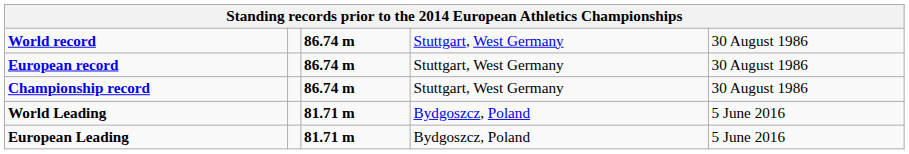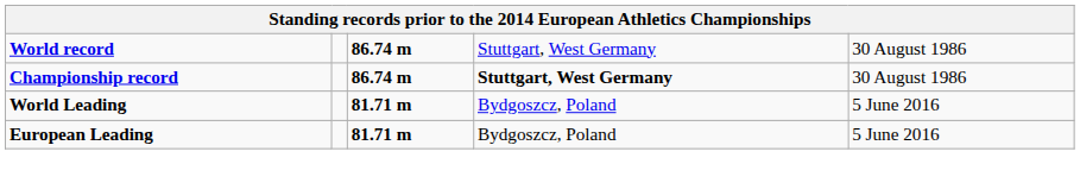 <table class="wikitable" width=75%>
 <tr>
 <th colspan="5">Standing records prior to the 2014 European Athletics Championships</th>
 </tr>
 <tr>
 <td><strong><a href='#'>World record</a></strong></td>
 <td></td>
 <td><strong>86.74 m</strong></td>
 <td><a href='#'>Stuttgart</a>, <a href='#'>West Germany</a></td>
 <td>30 August 1986</td>
 </tr>
 <tr>
-<td><strong><a href='#'>European record</a></strong></td>
-<td></td>
-<td><strong>86.74 m</strong></td>
-<td>Stuttgart, West Germany</td>
-<td>30 August 1986</td>
-</tr>
-<tr>
 <td><strong><a href='#'>Championship record</a></strong></td>
 <td></td>
 <td><strong>86.74 m</strong></td>
-<td>Stuttgart, West Germany</td>
+<td><strong>Stuttgart, West Germany</strong></td>
 <td>30 August 1986</td>
 </tr>
 <tr>
 <td><strong>World Leading</strong></td>
 <td></td>
 <td><strong>81.71 m</strong></td>
 <td><a href='#'>Bydgoszcz</a>, <a href='#'>Poland</a></td>
 <td>5 June 2016</td>
 </tr>
 <tr>
 <td><strong>European Leading</strong></td>
 <td></td>
 <td><strong>81.71 m</strong></td>
 <td>Bydgoszcz, Poland</td>
 <td>5 June 2016</td>
 </tr>
 </table>
